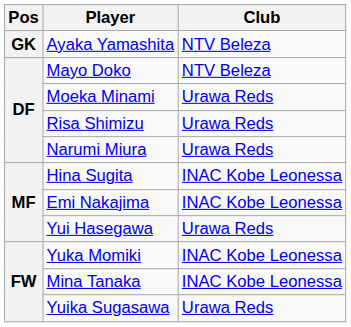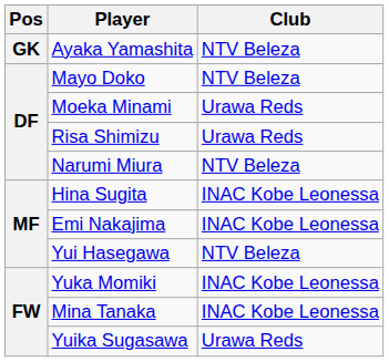 <table class="wikitable">
 <tr>
 <th>Pos</th>
 <th>Player</th>
 <th>Club</th>
 </tr>
 <tr>
 <th rowspan=1>GK</th>
 <td> <a href='#'>Ayaka Yamashita</a></td>
 <td><a href='#'>NTV Beleza</a></td>
 </tr>
 <tr>
 <th rowspan=4>DF</th>
 <td> <a href='#'>Mayo Doko</a></td>
 <td><a href='#'>NTV Beleza</a></td>
 </tr>
 <tr>
 <td> <a href='#'>Moeka Minami</a></td>
 <td><a href='#'>Urawa Reds</a></td>
 </tr>
 <tr>
 <td> <a href='#'>Risa Shimizu</a></td>
 <td><a href='#'>Urawa Reds</a></td>
 </tr>
 <tr>
 <td> <a href='#'>Narumi Miura</a></td>
-<td><a href='#'>Urawa Reds</a></td>
+<td><a href='#'>NTV Beleza</a></td>
 </tr>
 <tr>
 <th rowspan=3>MF</th>
 <td> <a href='#'>Hina Sugita</a></td>
 <td><a href='#'>INAC Kobe Leonessa</a></td>
 </tr>
 <tr>
 <td> <a href='#'>Emi Nakajima</a></td>
 <td><a href='#'>INAC Kobe Leonessa</a></td>
 </tr>
 <tr>
 <td> <a href='#'>Yui Hasegawa</a></td>
-<td><a href='#'>Urawa Reds</a></td>
+<td><a href='#'>NTV Beleza</a></td>
 </tr>
 <tr>
 <th rowspan=3>FW</th>
 <td> <a href='#'>Yuka Momiki</a></td>
 <td><a href='#'>INAC Kobe Leonessa</a></td>
 </tr>
 <tr>
 <td> <a href='#'>Mina Tanaka</a></td>
 <td><a href='#'>INAC Kobe Leonessa</a></td>
 </tr>
 <tr>
 <td> <a href='#'>Yuika Sugasawa</a></td>
 <td><a href='#'>Urawa Reds</a></td>
 </tr>
 </table>
